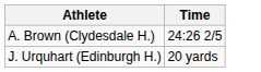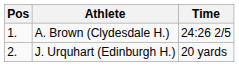 <table class="wikitable">
 <tr>
+<th>Pos</th>
 <th>Athlete</th>
 <th>Time</th>
 </tr>
 <tr>
+<td>1.</td>
 <td>A. Brown (Clydesdale H.)</td>
 <td>24:26 2/5</td>
 </tr>
 <tr>
+<td>2.</td>
 <td>J. Urquhart (Edinburgh H.)</td>
 <td>20 yards</td>
 </tr>
 </table>
